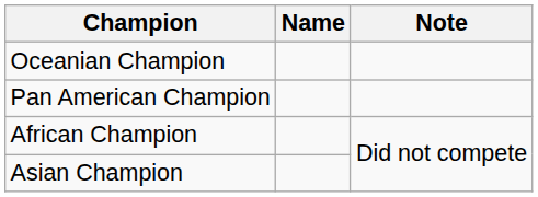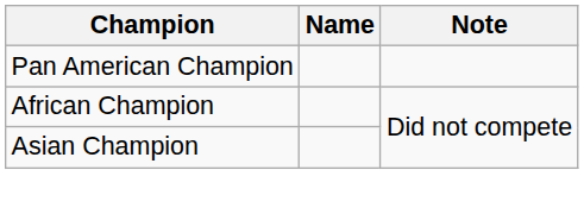 <table class="wikitable">
 <tr>
 <th>Champion</th>
 <th>Name</th>
 <th>Note</th>
-</tr>
-<tr>
-<td>Oceanian Champion</td>
-<td></td>
-<td></td>
 </tr>
 <tr>
 <td>Pan American Champion</td>
 <td></td>
 <td></td>
 </tr>
 <tr>
 <td>African Champion</td>
 <td></td>
 <td rowspan=2>Did not compete</td>
 </tr>
 <tr>
 <td>Asian Champion</td>
 <td></td>
 </tr>
 </table>
